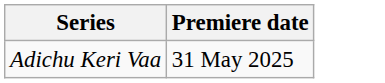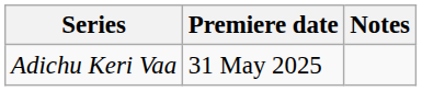 <table class="wikitable sortable">
 <tr>
 <th>Series</th>
 <th>Premiere date</th>
+<th>Notes</th>
 </tr>
 <tr>
 <td><em>Adichu Keri Vaa</em></td>
 <td>31 May 2025</td>
+<td></td>
 </tr>
 </table>
